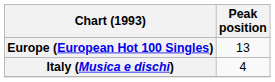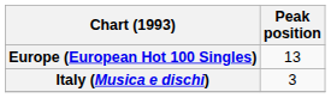 <table class="wikitable plainrowheaders" style="text-align:center">
 <tr>
 <th scope="col">Chart (1993)</th>
 <th scope="col">Peak<br>position</th>
 </tr>
 <tr>
 <th scope="row">Europe (<a href='#'>European Hot 100 Singles</a>)</th>
 <td align="center">13</td>
 </tr>
 <tr>
 <th scope="row">Italy (<em><a href='#'>Musica e dischi</a></em>)</th>
-<td style="text-align:center">4</td>
+<td style="text-align:center">3</td>
 </tr>
 <tr>
 </tr>
 </table>
